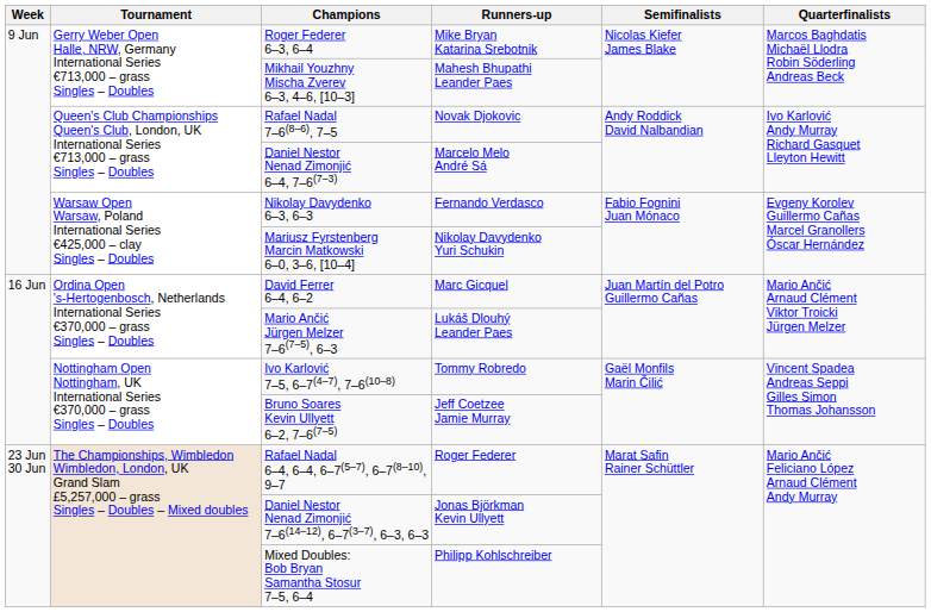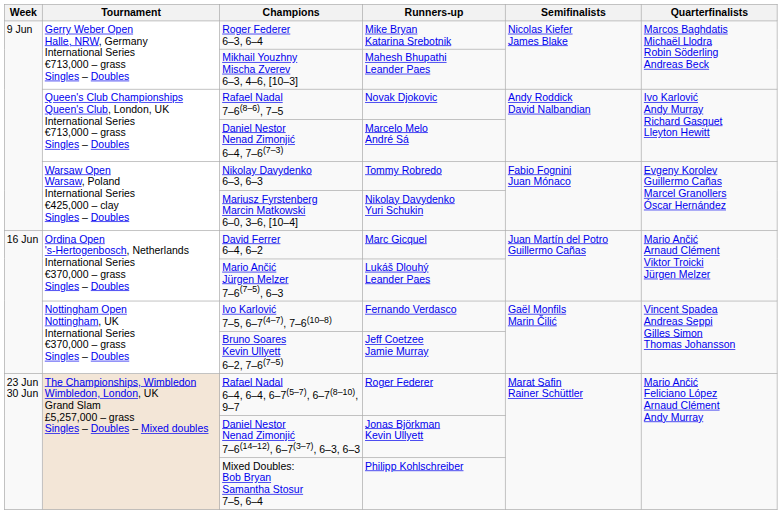 <table class=wikitable style=font-size:95%>
 <tr>
 <th style="width:48px;">Week</th>
 <th style="width:250px;">Tournament</th>
 <th style="width:200px;">Champions</th>
 <th style="width:200px;">Runners-up</th>
 <th style="width:190px;">Semifinalists</th>
 <th style="width:190px;">Quarterfinalists</th>
 </tr>
 <tr valign=top>
 <td rowspan=6>9 Jun</td>
 <td style="background:#FFF;" rowspan=2><a href='#'>Gerry Weber Open</a><br> <a href='#'>Halle, NRW</a>, Germany<br>International Series<br>€713,000 – grass <br><a href='#'>Singles</a> – <a href='#'>Doubles</a></td>
 <td> <a href='#'>Roger Federer</a> <br>6–3, 6–4</td>
 <td> <a href='#'>Mike Bryan</a> <br>  <a href='#'>Katarina Srebotnik</a></td>
 <td rowspan=2> <a href='#'>Nicolas Kiefer</a><br> <a href='#'>James Blake</a></td>
 <td rowspan=2> <a href='#'>Marcos Baghdatis</a><br>  <a href='#'>Michaël Llodra</a> <br>   <a href='#'>Robin Söderling</a><br> <a href='#'>Andreas Beck</a></td>
 </tr>
 <tr valign=top>
 <td> <a href='#'>Mikhail Youzhny</a> <br>  <a href='#'>Mischa Zverev</a><br>6–3, 4–6, [10–3]</td>
 <td> <a href='#'>Mahesh Bhupathi</a> <br>  <a href='#'>Leander Paes</a></td>
 </tr>
 <tr valign=top>
 <td style="background:#FFF;" rowspan=2><a href='#'>Queen's Club Championships</a><br>  <a href='#'>Queen's Club</a>, London, UK<br>International Series<br>€713,000 – grass <br><a href='#'>Singles</a> – <a href='#'>Doubles</a></td>
 <td> <a href='#'>Rafael Nadal</a><br>7–6<sup>(8–6)</sup>, 7–5</td>
 <td> <a href='#'>Novak Djokovic</a></td>
 <td rowspan=2> <a href='#'>Andy Roddick</a><br> <a href='#'>David Nalbandian</a></td>
 <td rowspan=2> <a href='#'>Ivo Karlović</a><br> <a href='#'>Andy Murray</a> <br> <a href='#'>Richard Gasquet</a><br> <a href='#'>Lleyton Hewitt</a></td>
 </tr>
 <tr valign=top>
 <td> <a href='#'>Daniel Nestor</a> <br>  <a href='#'>Nenad Zimonjić</a><br>6–4, 7–6<sup>(7–3)</sup></td>
 <td> <a href='#'>Marcelo Melo</a> <br>  <a href='#'>André Sá</a></td>
 </tr>
 <tr valign=top>
 <td style="background:#FFF;" rowspan=2><a href='#'>Warsaw Open</a><br> <a href='#'>Warsaw</a>, Poland<br>International Series<br>€425,000 – clay <br><a href='#'>Singles</a> – <a href='#'>Doubles</a></td>
 <td> <a href='#'>Nikolay Davydenko</a><br>6–3, 6–3</td>
-<td> <a href='#'>Fernando Verdasco</a></td>
+<td> <a href='#'>Tommy Robredo</a></td>
 <td rowspan=2> <a href='#'>Fabio Fognini</a><br> <a href='#'>Juan Mónaco</a></td>
 <td rowspan=2> <a href='#'>Evgeny Korolev</a><br> <a href='#'>Guillermo Cañas</a><br> <a href='#'>Marcel Granollers</a><br> <a href='#'>Óscar Hernández</a></td>
 </tr>
 <tr valign=top>
 <td> <a href='#'>Mariusz Fyrstenberg</a> <br>  <a href='#'>Marcin Matkowski</a><br>6–0, 3–6, [10–4]</td>
 <td> <a href='#'>Nikolay Davydenko</a> <br>  <a href='#'>Yuri Schukin</a></td>
 </tr>
 <tr valign=top>
 <td rowspan=4>16 Jun</td>
 <td style="background:#FFF;" rowspan=2><a href='#'>Ordina Open</a><br> <a href='#'>'s-Hertogenbosch</a>, Netherlands<br>International Series<br>€370,000 – grass <br><a href='#'>Singles</a> – <a href='#'>Doubles</a></td>
 <td> <a href='#'>David Ferrer</a><br>6–4, 6–2</td>
 <td> <a href='#'>Marc Gicquel</a></td>
 <td rowspan=2> <a href='#'>Juan Martín del Potro</a> <br>  <a href='#'>Guillermo Cañas</a></td>
 <td rowspan=2> <a href='#'>Mario Ančić</a><br> <a href='#'>Arnaud Clément</a> <br> <a href='#'>Viktor Troicki</a><br> <a href='#'>Jürgen Melzer</a></td>
 </tr>
 <tr valign=top>
 <td> <a href='#'>Mario Ančić</a> <br>  <a href='#'>Jürgen Melzer</a> <br> 7–6<sup>(7–5)</sup>, 6–3</td>
 <td> <a href='#'>Lukáš Dlouhý</a> <br>  <a href='#'>Leander Paes</a></td>
 </tr>
 <tr valign=top>
 <td style="background:#FFF;" rowspan=2><a href='#'>Nottingham Open</a><br> <a href='#'>Nottingham</a>, UK<br>International Series<br>€370,000 – grass <br><a href='#'>Singles</a> – <a href='#'>Doubles</a></td>
 <td> <a href='#'>Ivo Karlović</a><br>7–5, 6–7<sup>(4–7)</sup>, 7–6<sup>(10–8)</sup></td>
-<td> <a href='#'>Tommy Robredo</a></td>
+<td> <a href='#'>Fernando Verdasco</a></td>
 <td rowspan=2> <a href='#'>Gaël Monfils</a><br> <a href='#'>Marin Čilić</a></td>
 <td rowspan=2> <a href='#'>Vincent Spadea</a><br> <a href='#'>Andreas Seppi</a> <br> <a href='#'>Gilles Simon</a><br> <a href='#'>Thomas Johansson</a></td>
 </tr>
 <tr valign=top>
 <td> <a href='#'>Bruno Soares</a> <br>  <a href='#'>Kevin Ullyett</a> <br>6–2, 7–6<sup>(7–5)</sup></td>
 <td> <a href='#'>Jeff Coetzee</a> <br>  <a href='#'>Jamie Murray</a></td>
 </tr>
 <tr valign=top>
 <td rowspan=3>23 Jun<br>30 Jun</td>
 <td rowspan="3" style="background:#F3E6D7;"><a href='#'>The Championships, Wimbledon</a><br> <a href='#'>Wimbledon, London</a>, UK<br>Grand Slam<br>£5,257,000 – grass <br><a href='#'>Singles</a> – <a href='#'>Doubles</a> – <a href='#'>Mixed doubles</a></td>
 <td> <a href='#'>Rafael Nadal</a><br>6–4, 6–4, 6–7<sup>(5–7)</sup>, 6–7<sup>(8–10)</sup>, 9–7</td>
 <td> <a href='#'>Roger Federer</a></td>
 <td rowspan=3> <a href='#'>Marat Safin</a><br> <a href='#'>Rainer Schüttler</a></td>
 <td rowspan=3> <a href='#'>Mario Ančić</a><br> <a href='#'>Feliciano López</a><br> <a href='#'>Arnaud Clément</a><br> <a href='#'>Andy Murray</a></td>
 </tr>
 <tr valign=top>
 <td> <a href='#'>Daniel Nestor</a> <br>  <a href='#'>Nenad Zimonjić</a> <br>7–6<sup>(14–12)</sup>, 6–7<sup>(3–7)</sup>, 6–3, 6–3</td>
 <td> <a href='#'>Jonas Björkman</a> <br>  <a href='#'>Kevin Ullyett</a></td>
 </tr>
 <tr valign=top>
 <td>Mixed Doubles:<br> <a href='#'>Bob Bryan</a> <br>  <a href='#'>Samantha Stosur</a><br>7–5, 6–4</td>
 <td> <a href='#'>Philipp Kohlschreiber</a></td>
 </tr>
 </table>
